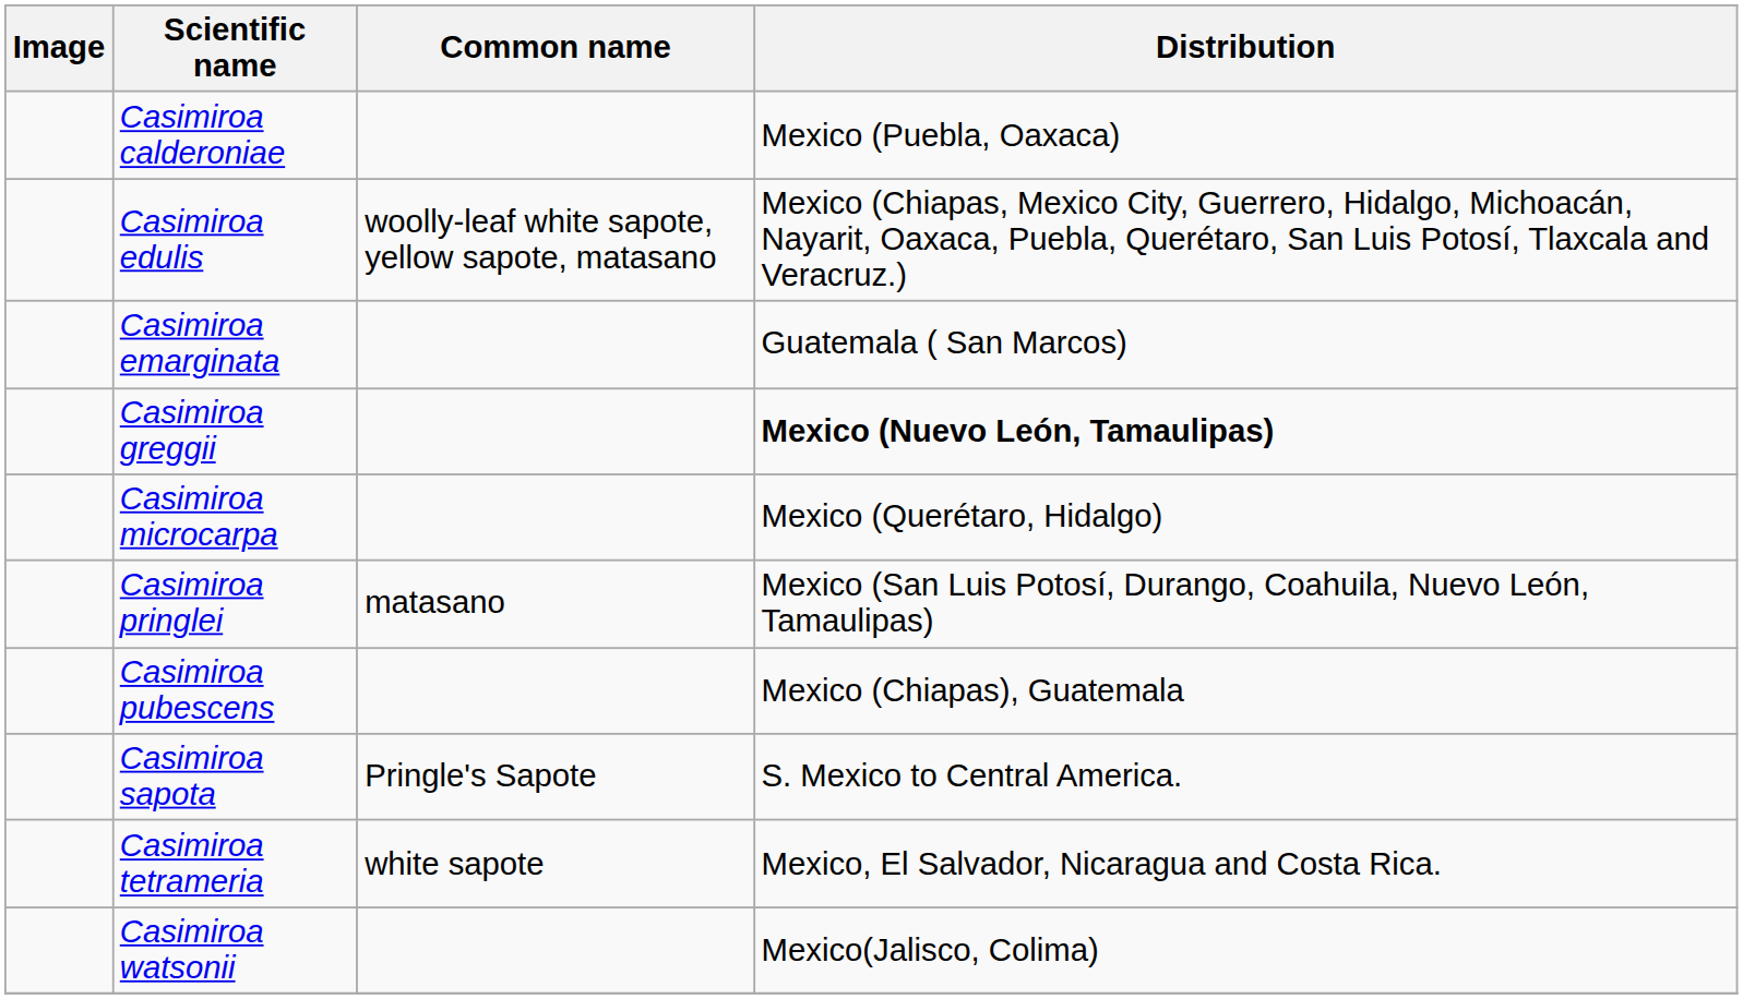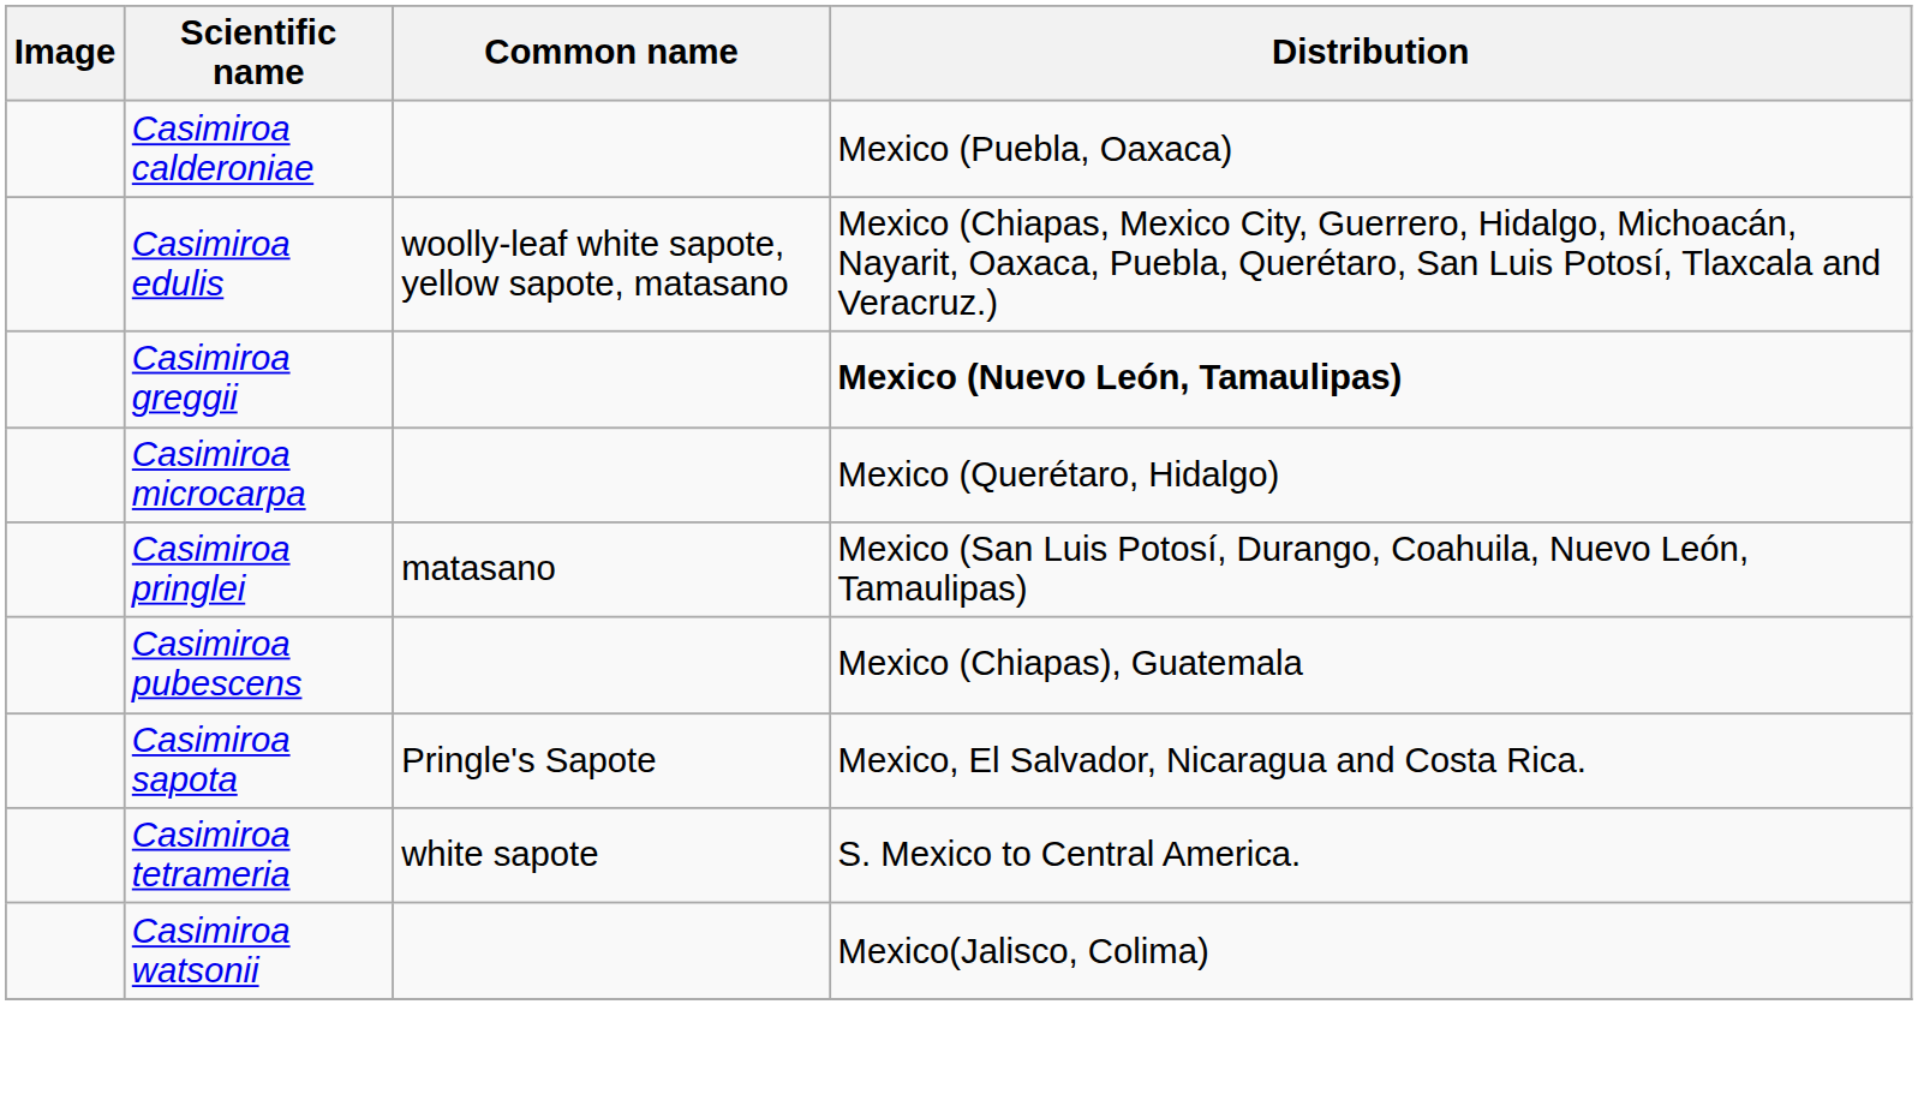 <table class="wikitable">
 <tr>
 <th>Image</th>
 <th>Scientific name</th>
 <th>Common name</th>
 <th>Distribution</th>
 </tr>
 <tr>
 <td></td>
 <td><em><a href='#'>Casimiroa calderoniae</a></em></td>
 <td></td>
 <td>Mexico (Puebla, Oaxaca)</td>
 </tr>
 <tr>
 <td></td>
 <td><em><a href='#'>Casimiroa edulis</a></em></td>
 <td>woolly-leaf white sapote, yellow sapote, matasano</td>
 <td>Mexico (Chiapas, Mexico City, Guerrero, Hidalgo, Michoacán, Nayarit, Oaxaca, Puebla, Querétaro, San Luis Potosí, Tlaxcala and Veracruz.)</td>
-</tr>
-<tr>
-<td></td>
-<td><em><a href='#'>Casimiroa emarginata</a></em></td>
-<td></td>
-<td>Guatemala ( San Marcos)</td>
 </tr>
 <tr>
 <td></td>
 <td><em><a href='#'>Casimiroa greggii</a></em></td>
 <td></td>
 <td><strong>Mexico (Nuevo León, Tamaulipas)</strong></td>
 </tr>
 <tr>
 <td></td>
 <td><em><a href='#'>Casimiroa microcarpa</a></em></td>
 <td></td>
 <td>Mexico (Querétaro, Hidalgo)</td>
 </tr>
 <tr>
 <td></td>
 <td><em><a href='#'>Casimiroa pringlei</a></em></td>
 <td>matasano</td>
 <td>Mexico (San Luis Potosí, Durango, Coahuila, Nuevo León, Tamaulipas)</td>
 </tr>
 <tr>
 <td></td>
 <td><em><a href='#'>Casimiroa pubescens</a></em></td>
 <td></td>
 <td>Mexico (Chiapas), Guatemala</td>
 </tr>
 <tr>
 <td></td>
 <td><em><a href='#'>Casimiroa sapota</a></em></td>
 <td>Pringle's Sapote</td>
-<td>S. Mexico to Central America.</td>
+<td>Mexico, El Salvador, Nicaragua and Costa Rica.</td>
 </tr>
 <tr>
 <td></td>
 <td><em><a href='#'>Casimiroa tetrameria</a></em></td>
 <td>white sapote</td>
-<td>Mexico, El Salvador, Nicaragua and Costa Rica.</td>
+<td>S. Mexico to Central America.</td>
 </tr>
 <tr>
 <td></td>
 <td><em><a href='#'>Casimiroa watsonii</a></em></td>
 <td></td>
 <td>Mexico(Jalisco, Colima)</td>
 </tr>
 <tr>
 </tr>
 </table>
